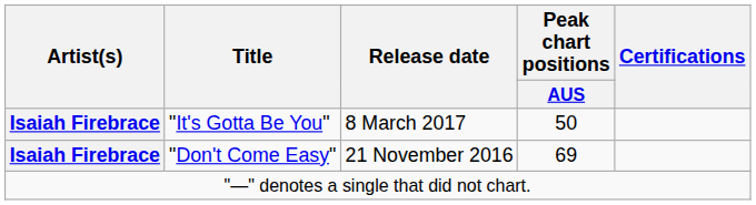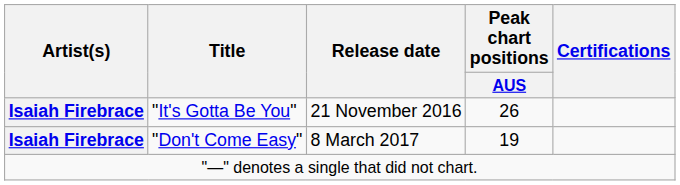 <table class="wikitable plainrowheaders" style="text-align:center;">
 <tr>
 <th scope="col" rowspan="2">Artist(s)</th>
 <th scope="col" rowspan="2">Title</th>
 <th scope="col" rowspan="2">Release date</th>
 <th scope="col" colspan="1">Peak chart positions</th>
 <th scope="col" rowspan="2"><a href='#'>Certifications</a></th>
 </tr>
 <tr>
 <th scope="col" style="width:3em;font-size:90%;"><a href='#'>AUS</a><br></th>
 </tr>
 <tr>
 <th scope="row"><a href='#'>Isaiah Firebrace</a></th>
 <td style="text-align:left;">"<a href='#'>It's Gotta Be You</a>"</td>
-<td style="text-align:left;">8 March 2017</td>
-<td>50</td>
+<td style="text-align:left;">21 November 2016</td>
+<td>26</td>
 <td></td>
 </tr>
 <tr>
 <th scope="row"><a href='#'>Isaiah Firebrace</a></th>
 <td style="text-align:left;">"<a href='#'>Don't Come Easy</a>"</td>
-<td style="text-align:left;">21 November 2016</td>
-<td>69</td>
+<td style="text-align:left;">8 March 2017</td>
+<td>19</td>
 <td></td>
 </tr>
 <tr>
 <td colspan="7" style="font-size:90%">"—" denotes a single that did not chart.</td>
 </tr>
 </table>
